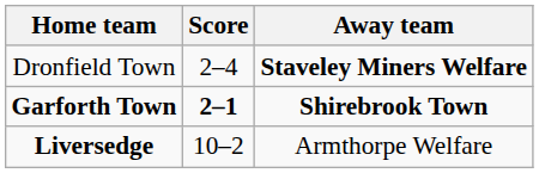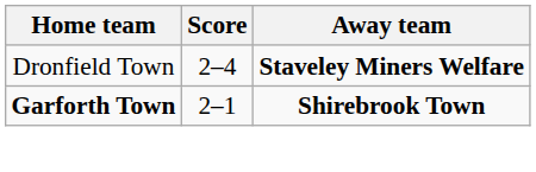 <table class="wikitable" style="text-align: center">
 <tr>
 <th>Home team</th>
 <th>Score</th>
 <th>Away team</th>
 </tr>
 <tr>
 <td>Dronfield Town</td>
 <td>2–4</td>
 <td><strong>Staveley Miners Welfare</strong></td>
 </tr>
 <tr>
 <td><strong>Garforth Town</strong></td>
-<td><strong>2–1</strong></td>
+<td>2–1</td>
 <td><strong>Shirebrook Town</strong></td>
 </tr>
-<tr>
-<td><strong>Liversedge</strong></td>
-<td>10–2</td>
-<td>Armthorpe Welfare</td>
-</tr>
 </table>
